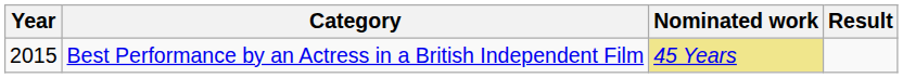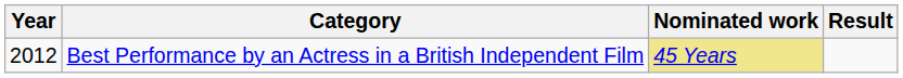 <table class="wikitable sortable">
 <tr>
 <th>Year</th>
 <th>Category</th>
 <th>Nominated work</th>
 <th>Result</th>
 </tr>
 <tr>
-<td>2015</td>
+<td>2012</td>
 <td><a href='#'>Best Performance by an Actress in a British Independent Film</a></td>
 <td style="background: khaki;"><em><a href='#'>45 Years</a></em></td>
 <td></td>
 </tr>
 </table>
